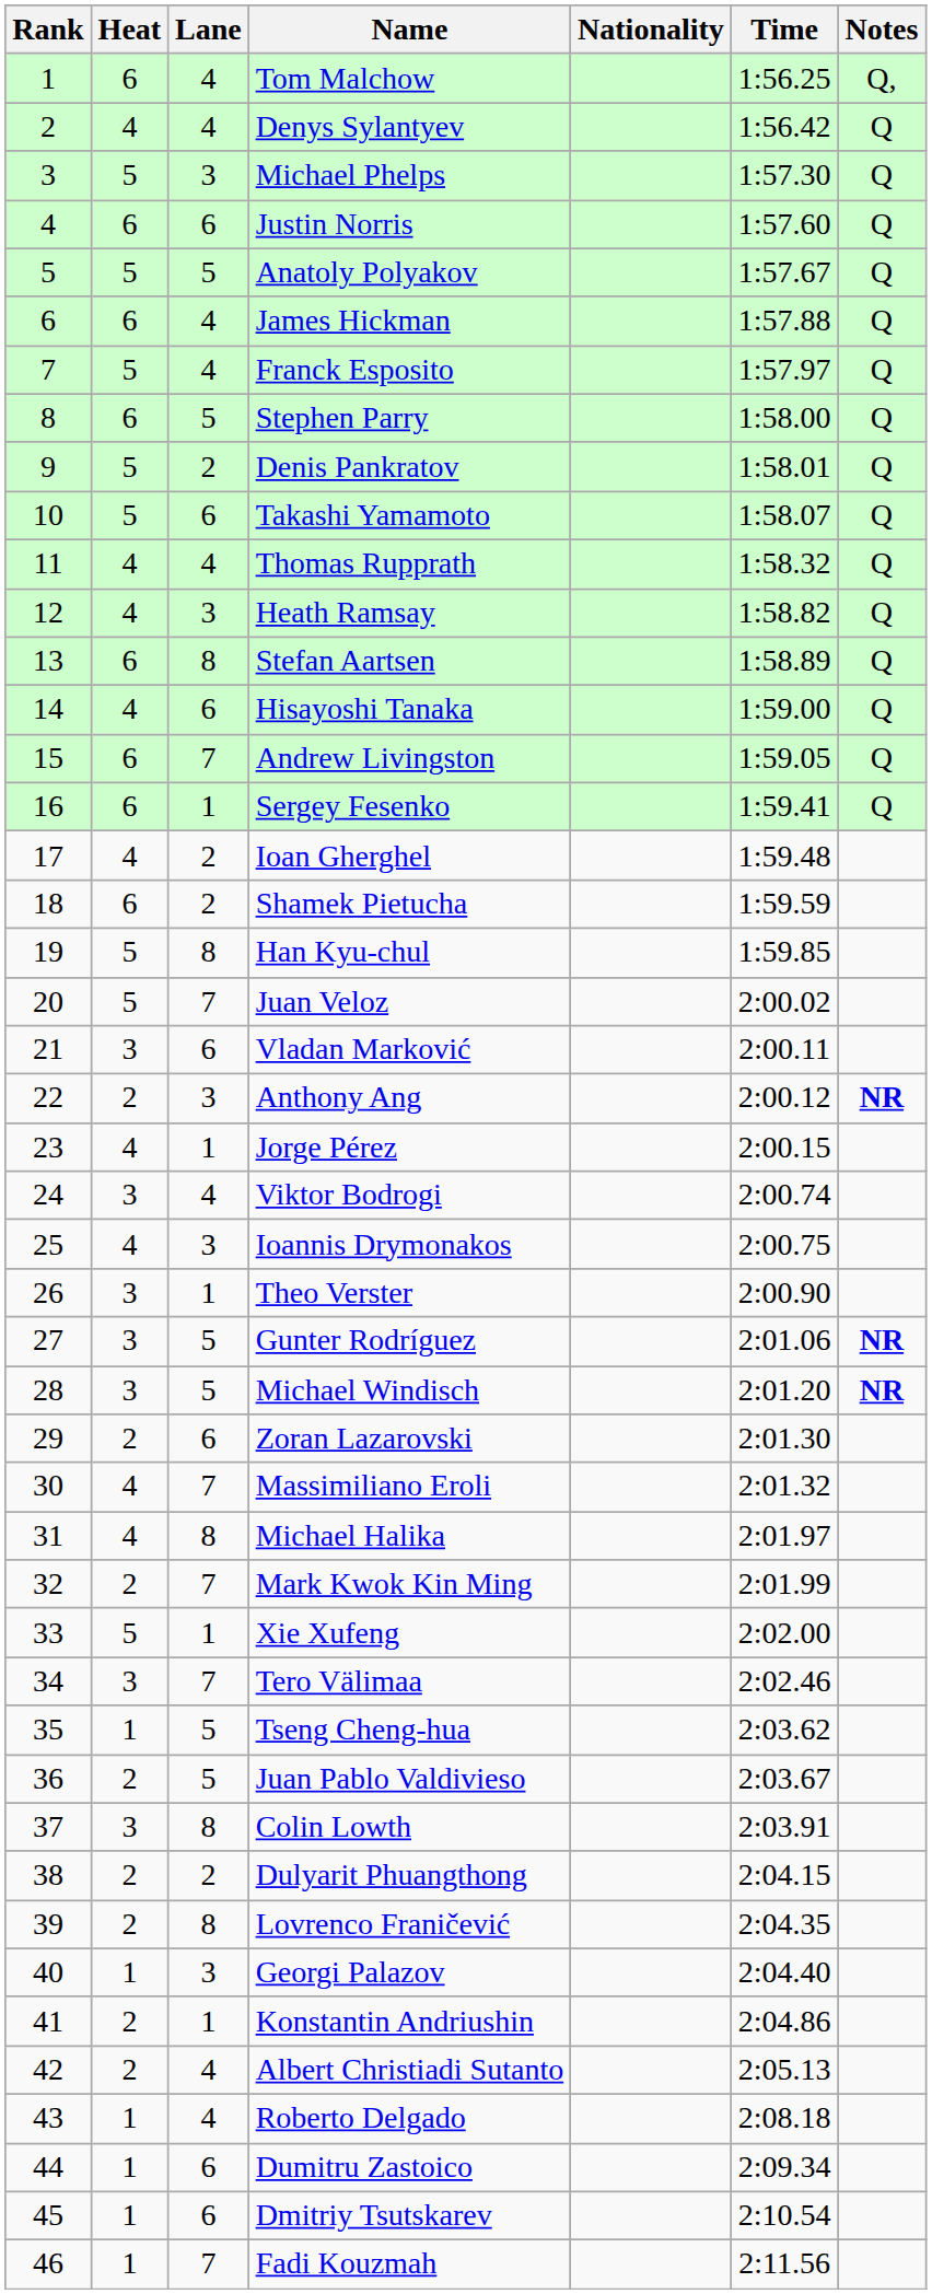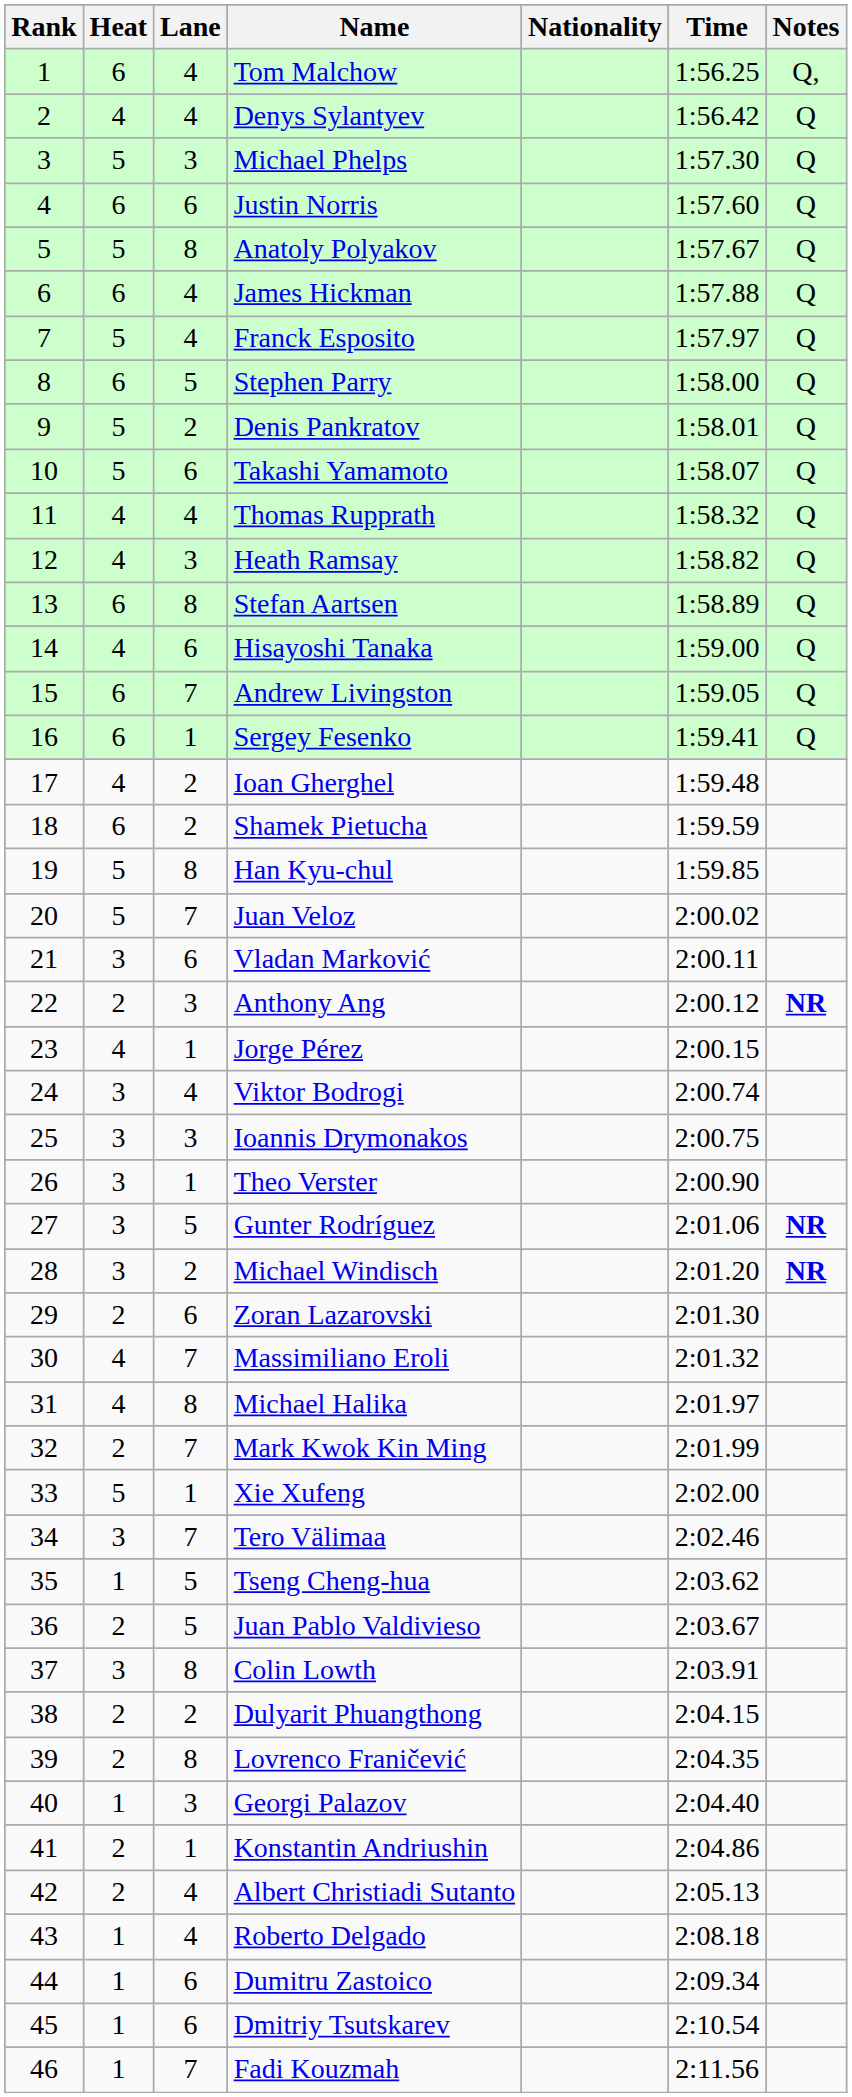 <table class="wikitable sortable" style="text-align:center">
 <tr>
 <th>Rank</th>
 <th>Heat</th>
 <th>Lane</th>
 <th>Name</th>
 <th>Nationality</th>
 <th>Time</th>
 <th>Notes</th>
 </tr>
 <tr bgcolor=ccffcc>
 <td>1</td>
 <td>6</td>
 <td>4</td>
 <td align=left><a href='#'>Tom Malchow</a></td>
 <td align=left></td>
 <td>1:56.25</td>
 <td>Q, </td>
 </tr>
 <tr bgcolor=ccffcc>
 <td>2</td>
 <td>4</td>
 <td>4</td>
 <td align=left><a href='#'>Denys Sylantyev</a></td>
 <td align=left></td>
 <td>1:56.42</td>
 <td>Q</td>
 </tr>
 <tr bgcolor=ccffcc>
 <td>3</td>
 <td>5</td>
 <td>3</td>
 <td align=left><a href='#'>Michael Phelps</a></td>
 <td align=left></td>
 <td>1:57.30</td>
 <td>Q</td>
 </tr>
 <tr bgcolor=ccffcc>
 <td>4</td>
 <td>6</td>
 <td>6</td>
 <td align=left><a href='#'>Justin Norris</a></td>
 <td align=left></td>
 <td>1:57.60</td>
 <td>Q</td>
 </tr>
 <tr bgcolor=ccffcc>
 <td>5</td>
 <td>5</td>
-<td>5</td>
+<td>8</td>
 <td align=left><a href='#'>Anatoly Polyakov</a></td>
 <td align=left></td>
 <td>1:57.67</td>
 <td>Q</td>
 </tr>
 <tr bgcolor=ccffcc>
 <td>6</td>
 <td>6</td>
 <td>4</td>
 <td align=left><a href='#'>James Hickman</a></td>
 <td align=left></td>
 <td>1:57.88</td>
 <td>Q</td>
 </tr>
 <tr bgcolor=ccffcc>
 <td>7</td>
 <td>5</td>
 <td>4</td>
 <td align=left><a href='#'>Franck Esposito</a></td>
 <td align=left></td>
 <td>1:57.97</td>
 <td>Q</td>
 </tr>
 <tr bgcolor=ccffcc>
 <td>8</td>
 <td>6</td>
 <td>5</td>
 <td align=left><a href='#'>Stephen Parry</a></td>
 <td align=left></td>
 <td>1:58.00</td>
 <td>Q</td>
 </tr>
 <tr bgcolor=ccffcc>
 <td>9</td>
 <td>5</td>
 <td>2</td>
 <td align=left><a href='#'>Denis Pankratov</a></td>
 <td align=left></td>
 <td>1:58.01</td>
 <td>Q</td>
 </tr>
 <tr bgcolor=ccffcc>
 <td>10</td>
 <td>5</td>
 <td>6</td>
 <td align=left><a href='#'>Takashi Yamamoto</a></td>
 <td align=left></td>
 <td>1:58.07</td>
 <td>Q</td>
 </tr>
 <tr bgcolor=ccffcc>
 <td>11</td>
 <td>4</td>
 <td>4</td>
 <td align=left><a href='#'>Thomas Rupprath</a></td>
 <td align=left></td>
 <td>1:58.32</td>
 <td>Q</td>
 </tr>
 <tr bgcolor=ccffcc>
 <td>12</td>
 <td>4</td>
 <td>3</td>
 <td align=left><a href='#'>Heath Ramsay</a></td>
 <td align=left></td>
 <td>1:58.82</td>
 <td>Q</td>
 </tr>
 <tr bgcolor=ccffcc>
 <td>13</td>
 <td>6</td>
 <td>8</td>
 <td align=left><a href='#'>Stefan Aartsen</a></td>
 <td align=left></td>
 <td>1:58.89</td>
 <td>Q</td>
 </tr>
 <tr bgcolor=ccffcc>
 <td>14</td>
 <td>4</td>
 <td>6</td>
 <td align=left><a href='#'>Hisayoshi Tanaka</a></td>
 <td align=left></td>
 <td>1:59.00</td>
 <td>Q</td>
 </tr>
 <tr bgcolor=ccffcc>
 <td>15</td>
 <td>6</td>
 <td>7</td>
 <td align=left><a href='#'>Andrew Livingston</a></td>
 <td align=left></td>
 <td>1:59.05</td>
 <td>Q</td>
 </tr>
 <tr bgcolor=ccffcc>
 <td>16</td>
 <td>6</td>
 <td>1</td>
 <td align=left><a href='#'>Sergey Fesenko</a></td>
 <td align=left></td>
 <td>1:59.41</td>
 <td>Q</td>
 </tr>
 <tr>
 <td>17</td>
 <td>4</td>
 <td>2</td>
 <td align=left><a href='#'>Ioan Gherghel</a></td>
 <td align=left></td>
 <td>1:59.48</td>
 <td></td>
 </tr>
 <tr>
 <td>18</td>
 <td>6</td>
 <td>2</td>
 <td align=left><a href='#'>Shamek Pietucha</a></td>
 <td align=left></td>
 <td>1:59.59</td>
 <td></td>
 </tr>
 <tr>
 <td>19</td>
 <td>5</td>
 <td>8</td>
 <td align=left><a href='#'>Han Kyu-chul</a></td>
 <td align=left></td>
 <td>1:59.85</td>
 <td></td>
 </tr>
 <tr>
 <td>20</td>
 <td>5</td>
 <td>7</td>
 <td align=left><a href='#'>Juan Veloz</a></td>
 <td align=left></td>
 <td>2:00.02</td>
 <td></td>
 </tr>
 <tr>
 <td>21</td>
 <td>3</td>
 <td>6</td>
 <td align=left><a href='#'>Vladan Marković</a></td>
 <td align=left></td>
 <td>2:00.11</td>
 <td></td>
 </tr>
 <tr>
 <td>22</td>
 <td>2</td>
 <td>3</td>
 <td align=left><a href='#'>Anthony Ang</a></td>
 <td align=left></td>
 <td>2:00.12</td>
 <td><strong><a href='#'>NR</a></strong></td>
 </tr>
 <tr>
 <td>23</td>
 <td>4</td>
 <td>1</td>
 <td align=left><a href='#'>Jorge Pérez</a></td>
 <td align=left></td>
 <td>2:00.15</td>
 <td></td>
 </tr>
 <tr>
 <td>24</td>
 <td>3</td>
 <td>4</td>
 <td align=left><a href='#'>Viktor Bodrogi</a></td>
 <td align=left></td>
 <td>2:00.74</td>
 <td></td>
 </tr>
 <tr>
 <td>25</td>
-<td>4</td>
+<td>3</td>
 <td>3</td>
 <td align=left><a href='#'>Ioannis Drymonakos</a></td>
 <td align=left></td>
 <td>2:00.75</td>
 <td></td>
 </tr>
 <tr>
 <td>26</td>
 <td>3</td>
 <td>1</td>
 <td align=left><a href='#'>Theo Verster</a></td>
 <td align=left></td>
 <td>2:00.90</td>
 <td></td>
 </tr>
 <tr>
 <td>27</td>
 <td>3</td>
 <td>5</td>
 <td align=left><a href='#'>Gunter Rodríguez</a></td>
 <td align=left></td>
 <td>2:01.06</td>
 <td><strong><a href='#'>NR</a></strong></td>
 </tr>
 <tr>
 <td>28</td>
 <td>3</td>
-<td>5</td>
+<td>2</td>
 <td align=left><a href='#'>Michael Windisch</a></td>
 <td align=left></td>
 <td>2:01.20</td>
 <td><strong><a href='#'>NR</a></strong></td>
 </tr>
 <tr>
 <td>29</td>
 <td>2</td>
 <td>6</td>
 <td align=left><a href='#'>Zoran Lazarovski</a></td>
 <td align=left></td>
 <td>2:01.30</td>
 <td></td>
 </tr>
 <tr>
 <td>30</td>
 <td>4</td>
 <td>7</td>
 <td align=left><a href='#'>Massimiliano Eroli</a></td>
 <td align=left></td>
 <td>2:01.32</td>
 <td></td>
 </tr>
 <tr>
 <td>31</td>
 <td>4</td>
 <td>8</td>
 <td align=left><a href='#'>Michael Halika</a></td>
 <td align=left></td>
 <td>2:01.97</td>
 <td></td>
 </tr>
 <tr>
 <td>32</td>
 <td>2</td>
 <td>7</td>
 <td align=left><a href='#'>Mark Kwok Kin Ming</a></td>
 <td align=left></td>
 <td>2:01.99</td>
 <td></td>
 </tr>
 <tr>
 <td>33</td>
 <td>5</td>
 <td>1</td>
 <td align=left><a href='#'>Xie Xufeng</a></td>
 <td align=left></td>
 <td>2:02.00</td>
 <td></td>
 </tr>
 <tr>
 <td>34</td>
 <td>3</td>
 <td>7</td>
 <td align=left><a href='#'>Tero Välimaa</a></td>
 <td align=left></td>
 <td>2:02.46</td>
 <td></td>
 </tr>
 <tr>
 <td>35</td>
 <td>1</td>
 <td>5</td>
 <td align=left><a href='#'>Tseng Cheng-hua</a></td>
 <td align=left></td>
 <td>2:03.62</td>
 <td></td>
 </tr>
 <tr>
 <td>36</td>
 <td>2</td>
 <td>5</td>
 <td align=left><a href='#'>Juan Pablo Valdivieso</a></td>
 <td align=left></td>
 <td>2:03.67</td>
 <td></td>
 </tr>
 <tr>
 <td>37</td>
 <td>3</td>
 <td>8</td>
 <td align=left><a href='#'>Colin Lowth</a></td>
 <td align=left></td>
 <td>2:03.91</td>
 <td></td>
 </tr>
 <tr>
 <td>38</td>
 <td>2</td>
 <td>2</td>
 <td align=left><a href='#'>Dulyarit Phuangthong</a></td>
 <td align=left></td>
 <td>2:04.15</td>
 <td></td>
 </tr>
 <tr>
 <td>39</td>
 <td>2</td>
 <td>8</td>
 <td align=left><a href='#'>Lovrenco Franičević</a></td>
 <td align=left></td>
 <td>2:04.35</td>
 <td></td>
 </tr>
 <tr>
 <td>40</td>
 <td>1</td>
 <td>3</td>
 <td align=left><a href='#'>Georgi Palazov</a></td>
 <td align=left></td>
 <td>2:04.40</td>
 <td></td>
 </tr>
 <tr>
 <td>41</td>
 <td>2</td>
 <td>1</td>
 <td align=left><a href='#'>Konstantin Andriushin</a></td>
 <td align=left></td>
 <td>2:04.86</td>
 <td></td>
 </tr>
 <tr>
 <td>42</td>
 <td>2</td>
 <td>4</td>
 <td align=left><a href='#'>Albert Christiadi Sutanto</a></td>
 <td align=left></td>
 <td>2:05.13</td>
 <td></td>
 </tr>
 <tr>
 <td>43</td>
 <td>1</td>
 <td>4</td>
 <td align=left><a href='#'>Roberto Delgado</a></td>
 <td align=left></td>
 <td>2:08.18</td>
 <td></td>
 </tr>
 <tr>
 <td>44</td>
 <td>1</td>
 <td>6</td>
 <td align=left><a href='#'>Dumitru Zastoico</a></td>
 <td align=left></td>
 <td>2:09.34</td>
 <td></td>
 </tr>
 <tr>
 <td>45</td>
 <td>1</td>
 <td>6</td>
 <td align=left><a href='#'>Dmitriy Tsutskarev</a></td>
 <td align=left></td>
 <td>2:10.54</td>
 <td></td>
 </tr>
 <tr>
 <td>46</td>
 <td>1</td>
 <td>7</td>
 <td align=left><a href='#'>Fadi Kouzmah</a></td>
 <td align=left></td>
 <td>2:11.56</td>
 <td></td>
 </tr>
 </table>
